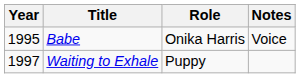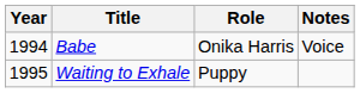 <table class="wikitable sortable">
 <tr>
 <th>Year</th>
 <th>Title</th>
 <th>Role</th>
 <th>Notes</th>
 </tr>
 <tr>
-<td>1995</td>
+<td>1994</td>
 <td><em><a href='#'>Babe</a></em></td>
 <td>Onika Harris</td>
 <td>Voice</td>
 </tr>
 <tr>
-<td>1997</td>
+<td>1995</td>
 <td><em><a href='#'>Waiting to Exhale</a></em></td>
 <td>Puppy</td>
 <td></td>
 </tr>
 </table>
